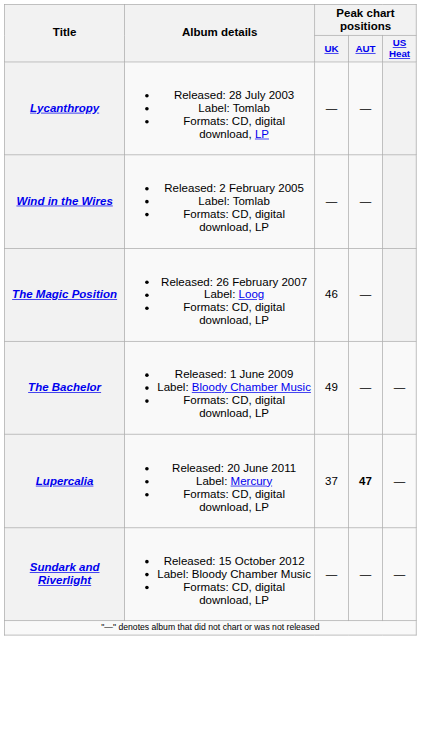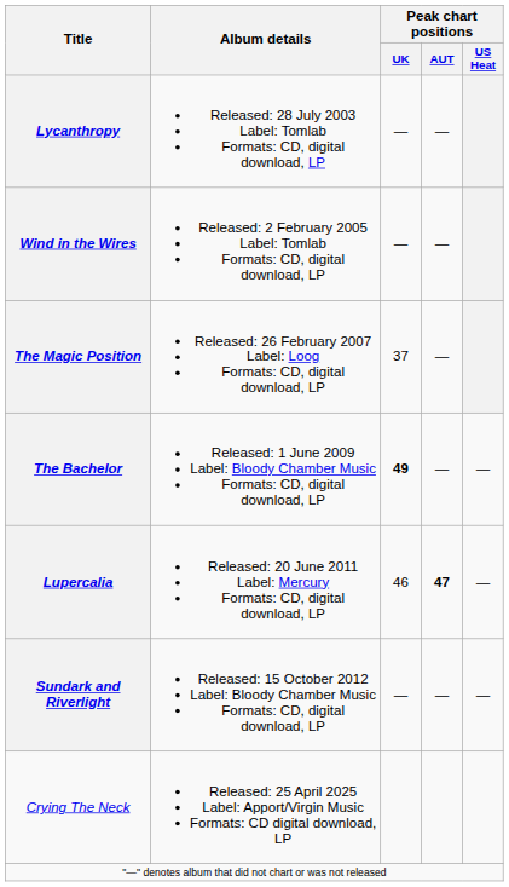 <table class="wikitable plainrowheaders" style="text-align:center;" border="1">
 <tr>
 <th scope="col" rowspan="2" style="width:10em;">Title</th>
 <th scope="col" rowspan="2" style="width:16em;">Album details</th>
 <th scope="col" colspan="3">Peak chart positions</th>
 </tr>
 <tr>
 <th scope="col" style="width:3em;font-size:85%;"><a href='#'>UK</a><br></th>
 <th scope="col" style="width:3em;font-size:85%;"><a href='#'>AUT</a><br></th>
 <th scope="col" style="width:3em;font-size:85%;"><a href='#'>US<br>Heat</a><br></th>
 </tr>
 <tr>
 <th scope="row"><em><a href='#'>Lycanthropy</a></em></th>
 <td><br><ul><li>Released: 28 July 2003</li><li>Label: Tomlab</li><li>Formats: CD, digital download, <a href='#'>LP</a></li></ul></td>
 <td>—</td>
 <td>—</td>
 <th></th>
 </tr>
 <tr>
 <th scope="row"><em><a href='#'>Wind in the Wires</a></em></th>
 <td><br><ul><li>Released: 2 February 2005</li><li>Label: Tomlab</li><li>Formats: CD, digital download, LP</li></ul></td>
 <td>—</td>
 <td>—</td>
 <th></th>
 </tr>
 <tr>
 <th scope="row"><em><a href='#'>The Magic Position</a></em></th>
 <td><br><ul><li>Released: 26 February 2007</li><li>Label: <a href='#'>Loog</a></li><li>Formats: CD, digital download, LP</li></ul></td>
-<td>46</td>
+<td>37</td>
 <td>—</td>
 <th></th>
 </tr>
 <tr>
 <th scope="row"><em><a href='#'>The Bachelor</a></em></th>
 <td><br><ul><li>Released: 1 June 2009</li><li>Label: <a href='#'>Bloody Chamber Music</a></li><li>Formats: CD, digital download, LP</li></ul></td>
-<td>49</td>
+<td><strong>49</strong></td>
 <td>—</td>
 <td>—</td>
 </tr>
 <tr>
 <th scope="row"><em><a href='#'>Lupercalia</a></em></th>
 <td><br><ul><li>Released: 20 June 2011</li><li>Label: <a href='#'>Mercury</a></li><li>Formats: CD, digital download, LP</li></ul></td>
-<td>37</td>
+<td>46</td>
 <td><strong>47</strong></td>
 <td>—</td>
 </tr>
 <tr>
 <th scope="row"><em><a href='#'>Sundark and Riverlight</a></em></th>
 <td><br><ul><li>Released: 15 October 2012</li><li>Label: Bloody Chamber Music</li><li>Formats: CD, digital download, LP</li></ul></td>
 <td>—</td>
 <td>—</td>
 <td>—</td>
 </tr>
 <tr>
+<td><a href='#'><em>Crying The Neck</em></a></td>
+<td><br><ul><li>Released: 25 April 2025</li><li>Label: Apport/Virgin Music</li><li>Formats: CD digital download, LP</li></ul></td>
+<td></td>
+<td></td>
+<td></td>
+</tr>
+<tr>
 <td colspan="5" style="font-size:9pt">"—" denotes album that did not chart or was not released</td>
 </tr>
 </table>
